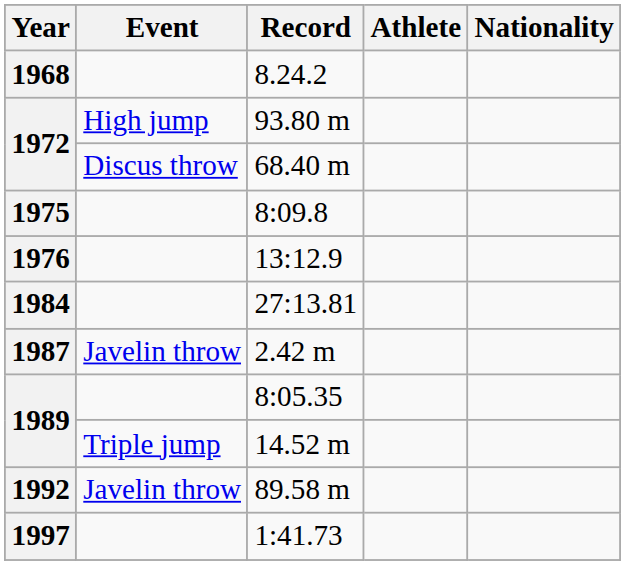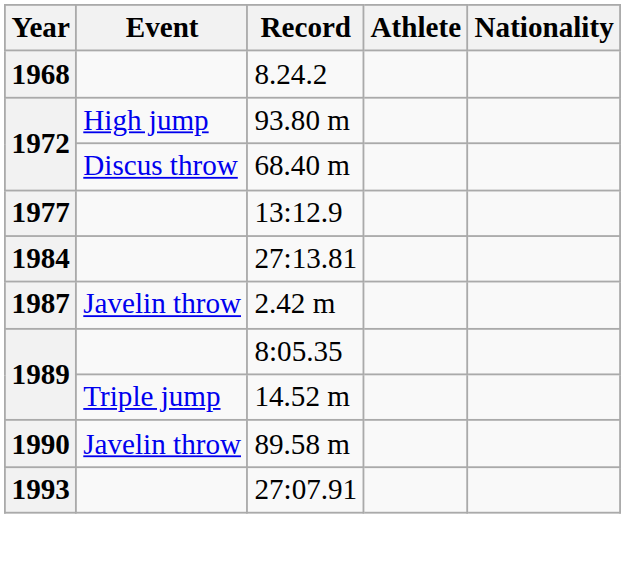 <table class="wikitable sortable plainrowheaders">
 <tr>
 <th scope="col">Year</th>
 <th scope="col">Event</th>
 <th scope="col">Record</th>
 <th scope="col">Athlete</th>
 <th scope="col">Nationality</th>
 </tr>
 <tr>
 <th scope="row"><strong>1968</strong></th>
 <td></td>
 <td>8.24.2 </td>
 <td></td>
 <td></td>
 </tr>
 <tr>
 <th scope="rowgroup" rowspan="2"><strong>1972</strong></th>
 <td><a href='#'>High jump</a></td>
 <td>93.80 m</td>
 <td></td>
 <td></td>
 </tr>
 <tr>
 <td><a href='#'>Discus throw</a></td>
 <td>68.40 m </td>
 <td></td>
 <td></td>
 </tr>
 <tr>
-<th scope="row"><strong>1975</strong></th>
-<td></td>
-<td>8:09.8 </td>
-<td></td>
-<td></td>
-</tr>
-<tr>
-<th scope="row"><strong>1976</strong></th>
+<th scope="row"><strong>1977</strong></th>
 <td></td>
 <td>13:12.9 </td>
 <td></td>
 <td></td>
 </tr>
 <tr>
 <th scope="row"><strong>1984</strong></th>
 <td></td>
 <td>27:13.81</td>
 <td></td>
 <td></td>
 </tr>
 <tr>
 <th scope="row"><strong>1987</strong></th>
 <td><a href='#'>Javelin throw</a></td>
 <td>2.42 m</td>
 <td></td>
 <td></td>
 </tr>
 <tr>
 <th scope="rowgroup" rowspan="2"><strong>1989</strong></th>
 <td></td>
 <td>8:05.35</td>
 <td></td>
 <td></td>
 </tr>
 <tr>
 <td><a href='#'>Triple jump</a></td>
 <td>14.52 m </td>
 <td></td>
 <td></td>
 </tr>
 <tr>
-<th scope="row"><strong>1992</strong></th>
+<th scope="row"><strong>1990</strong></th>
 <td><a href='#'>Javelin throw</a></td>
 <td>89.58 m</td>
 <td></td>
 <td></td>
 </tr>
 <tr>
-<th scope="row"><strong>1997</strong></th>
+<th scope="row"><strong>1993</strong></th>
 <td></td>
-<td>1:41.73 </td>
+<td>27:07.91</td>
 <td></td>
 <td></td>
 </tr>
 </table>
